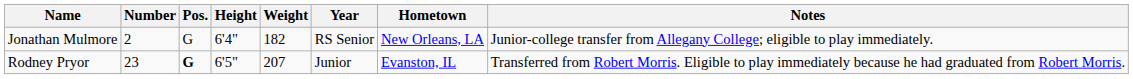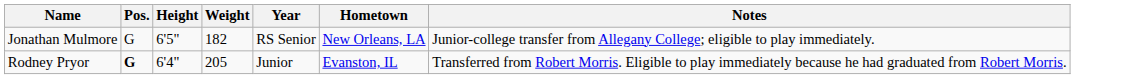 <table class="wikitable sortable" border="1">
 <tr>
 <th>Name</th>
-<th>Number</th>
 <th>Pos.</th>
 <th>Height</th>
 <th>Weight</th>
 <th>Year</th>
 <th>Hometown</th>
 <th class="unsortable">Notes</th>
 </tr>
 <tr>
 <td>Jonathan Mulmore</td>
-<td>2</td>
 <td>G</td>
-<td>6'4"</td>
+<td>6'5"</td>
 <td>182</td>
 <td>RS Senior</td>
 <td><a href='#'>New Orleans, LA</a></td>
 <td>Junior-college transfer from <a href='#'>Allegany College</a>; eligible to play immediately.</td>
 </tr>
 <tr>
 <td>Rodney Pryor</td>
-<td>23</td>
 <td><strong>G</strong></td>
-<td>6'5"</td>
-<td>207</td>
+<td>6'4"</td>
+<td>205</td>
 <td>Junior</td>
 <td><a href='#'>Evanston, IL</a></td>
 <td>Transferred from <a href='#'>Robert Morris</a>. Eligible to play immediately because he had graduated from <a href='#'>Robert Morris</a>.</td>
 </tr>
 </table>
